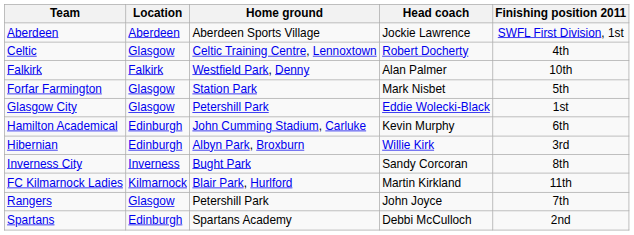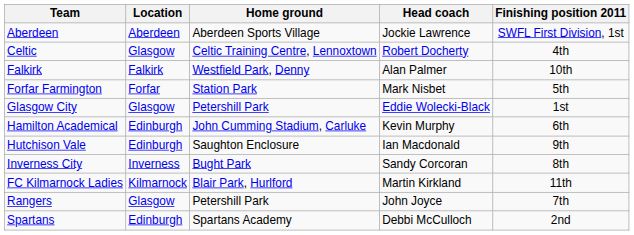 <table class="wikitable sortable">
 <tr>
 <th>Team</th>
 <th>Location</th>
 <th>Home ground</th>
 <th>Head coach</th>
 <th data-sort-type="number">Finishing position 2011</th>
 </tr>
 <tr>
 <td><a href='#'>Aberdeen</a></td>
 <td><a href='#'>Aberdeen</a></td>
 <td>Aberdeen Sports Village</td>
 <td>Jockie Lawrence</td>
 <td align="center"> <a href='#'>SWFL First Division</a>, 1st</td>
 </tr>
 <tr>
 <td><a href='#'>Celtic</a></td>
 <td><a href='#'>Glasgow</a></td>
 <td><a href='#'>Celtic Training Centre</a>, <a href='#'>Lennoxtown</a></td>
 <td><a href='#'>Robert Docherty</a></td>
 <td align="center">4th</td>
 </tr>
 <tr>
 <td><a href='#'>Falkirk</a></td>
 <td><a href='#'>Falkirk</a></td>
 <td><a href='#'>Westfield Park</a>, <a href='#'>Denny</a></td>
 <td>Alan Palmer</td>
 <td align="center">10th</td>
 </tr>
 <tr>
 <td><a href='#'>Forfar Farmington</a></td>
-<td><a href='#'>Glasgow</a></td>
+<td><a href='#'>Forfar</a></td>
 <td><a href='#'>Station Park</a></td>
 <td>Mark Nisbet</td>
 <td align="center">5th</td>
 </tr>
 <tr>
 <td><a href='#'>Glasgow City</a></td>
 <td><a href='#'>Glasgow</a></td>
 <td><a href='#'>Petershill Park</a></td>
 <td><a href='#'>Eddie Wolecki-Black</a></td>
 <td align="center">1st</td>
 </tr>
 <tr>
 <td><a href='#'>Hamilton Academical</a></td>
 <td><a href='#'>Edinburgh</a></td>
 <td><a href='#'>John Cumming Stadium</a>, <a href='#'>Carluke</a></td>
 <td>Kevin Murphy</td>
 <td align="center">6th</td>
 </tr>
 <tr>
-<td><a href='#'>Hibernian</a></td>
+<td><a href='#'>Hutchison Vale</a></td>
 <td><a href='#'>Edinburgh</a></td>
-<td><a href='#'>Albyn Park</a>, <a href='#'>Broxburn</a></td>
-<td><a href='#'>Willie Kirk</a></td>
-<td align="center">3rd</td>
+<td>Saughton Enclosure</td>
+<td>Ian Macdonald</td>
+<td align="center">9th</td>
 </tr>
 <tr>
 <td><a href='#'>Inverness City</a></td>
 <td><a href='#'>Inverness</a></td>
 <td><a href='#'>Bught Park</a></td>
 <td>Sandy Corcoran</td>
 <td align="center">8th</td>
 </tr>
 <tr>
 <td><a href='#'>FC Kilmarnock Ladies</a></td>
 <td><a href='#'>Kilmarnock</a></td>
 <td><a href='#'>Blair Park</a>, <a href='#'>Hurlford</a></td>
 <td>Martin Kirkland</td>
 <td align="center">11th</td>
 </tr>
 <tr>
 <td><a href='#'>Rangers</a></td>
 <td><a href='#'>Glasgow</a></td>
 <td>Petershill Park</td>
 <td>John Joyce</td>
 <td align="center">7th</td>
 </tr>
 <tr>
 <td><a href='#'>Spartans</a></td>
 <td><a href='#'>Edinburgh</a></td>
 <td>Spartans Academy</td>
 <td>Debbi McCulloch</td>
 <td align="center">2nd</td>
 </tr>
 </table>
